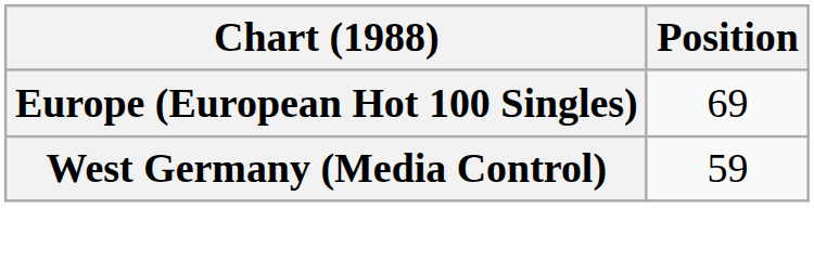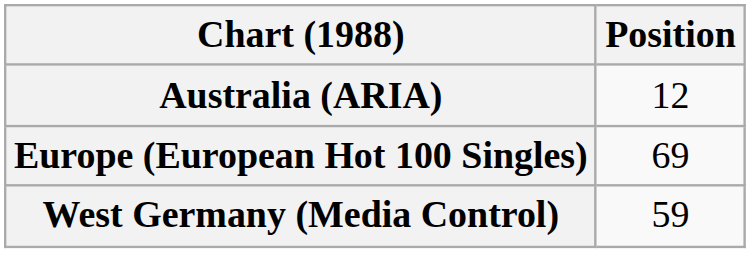 <table class="wikitable sortable plainrowheaders" style="text-align:center">
 <tr>
 <th scope="col">Chart (1988)</th>
 <th scope="col">Position</th>
+</tr>
+<tr>
+<th scope="row">Australia (ARIA)</th>
+<td>12</td>
 </tr>
 <tr>
 <th scope="row">Europe (European Hot 100 Singles)</th>
 <td>69</td>
 </tr>
 <tr>
 <th scope="row">West Germany (Media Control)</th>
 <td>59</td>
 </tr>
 </table>
